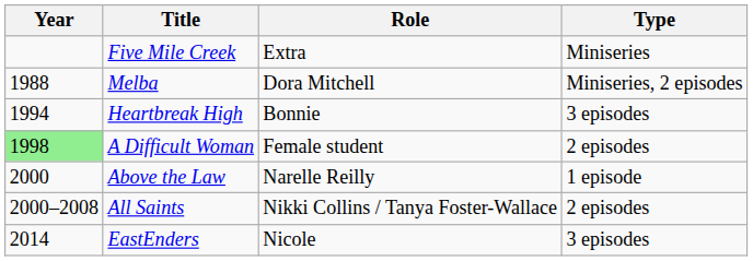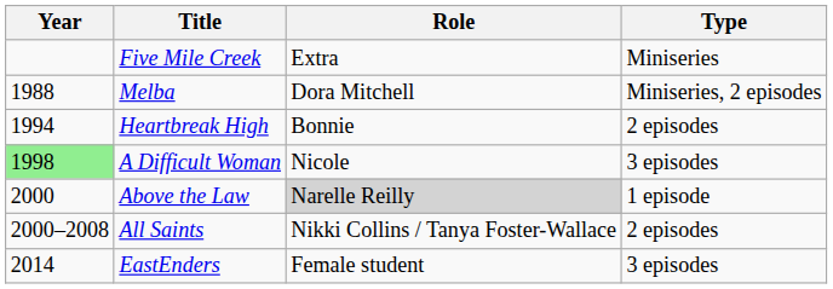 <table class="wikitable">
 <tr>
 <th>Year</th>
 <th>Title</th>
 <th>Role</th>
 <th>Type</th>
 </tr>
 <tr>
 <td></td>
 <td><em><a href='#'>Five Mile Creek</a></em></td>
 <td>Extra</td>
 <td>Miniseries</td>
 </tr>
 <tr>
 <td>1988</td>
 <td><em><a href='#'>Melba</a></em></td>
 <td>Dora Mitchell</td>
 <td>Miniseries, 2 episodes</td>
 </tr>
 <tr>
 <td>1994</td>
 <td><em><a href='#'>Heartbreak High</a></em></td>
 <td>Bonnie</td>
-<td>3 episodes</td>
+<td>2 episodes</td>
 </tr>
 <tr>
 <td style="background: lightgreen;">1998</td>
 <td><em><a href='#'>A Difficult Woman</a></em></td>
-<td>Female student</td>
-<td>2 episodes</td>
+<td>Nicole</td>
+<td>3 episodes</td>
 </tr>
 <tr>
 <td>2000</td>
 <td><em><a href='#'>Above the Law</a></em></td>
-<td>Narelle Reilly</td>
+<td style="background: lightgrey;">Narelle Reilly</td>
 <td>1 episode</td>
 </tr>
 <tr>
 <td>2000–2008</td>
 <td><em><a href='#'>All Saints</a></em></td>
 <td>Nikki Collins / Tanya Foster-Wallace</td>
 <td>2 episodes</td>
 </tr>
 <tr>
 <td>2014</td>
 <td><em><a href='#'>EastEnders</a></em></td>
-<td>Nicole</td>
+<td>Female student</td>
 <td>3 episodes</td>
 </tr>
 </table>
